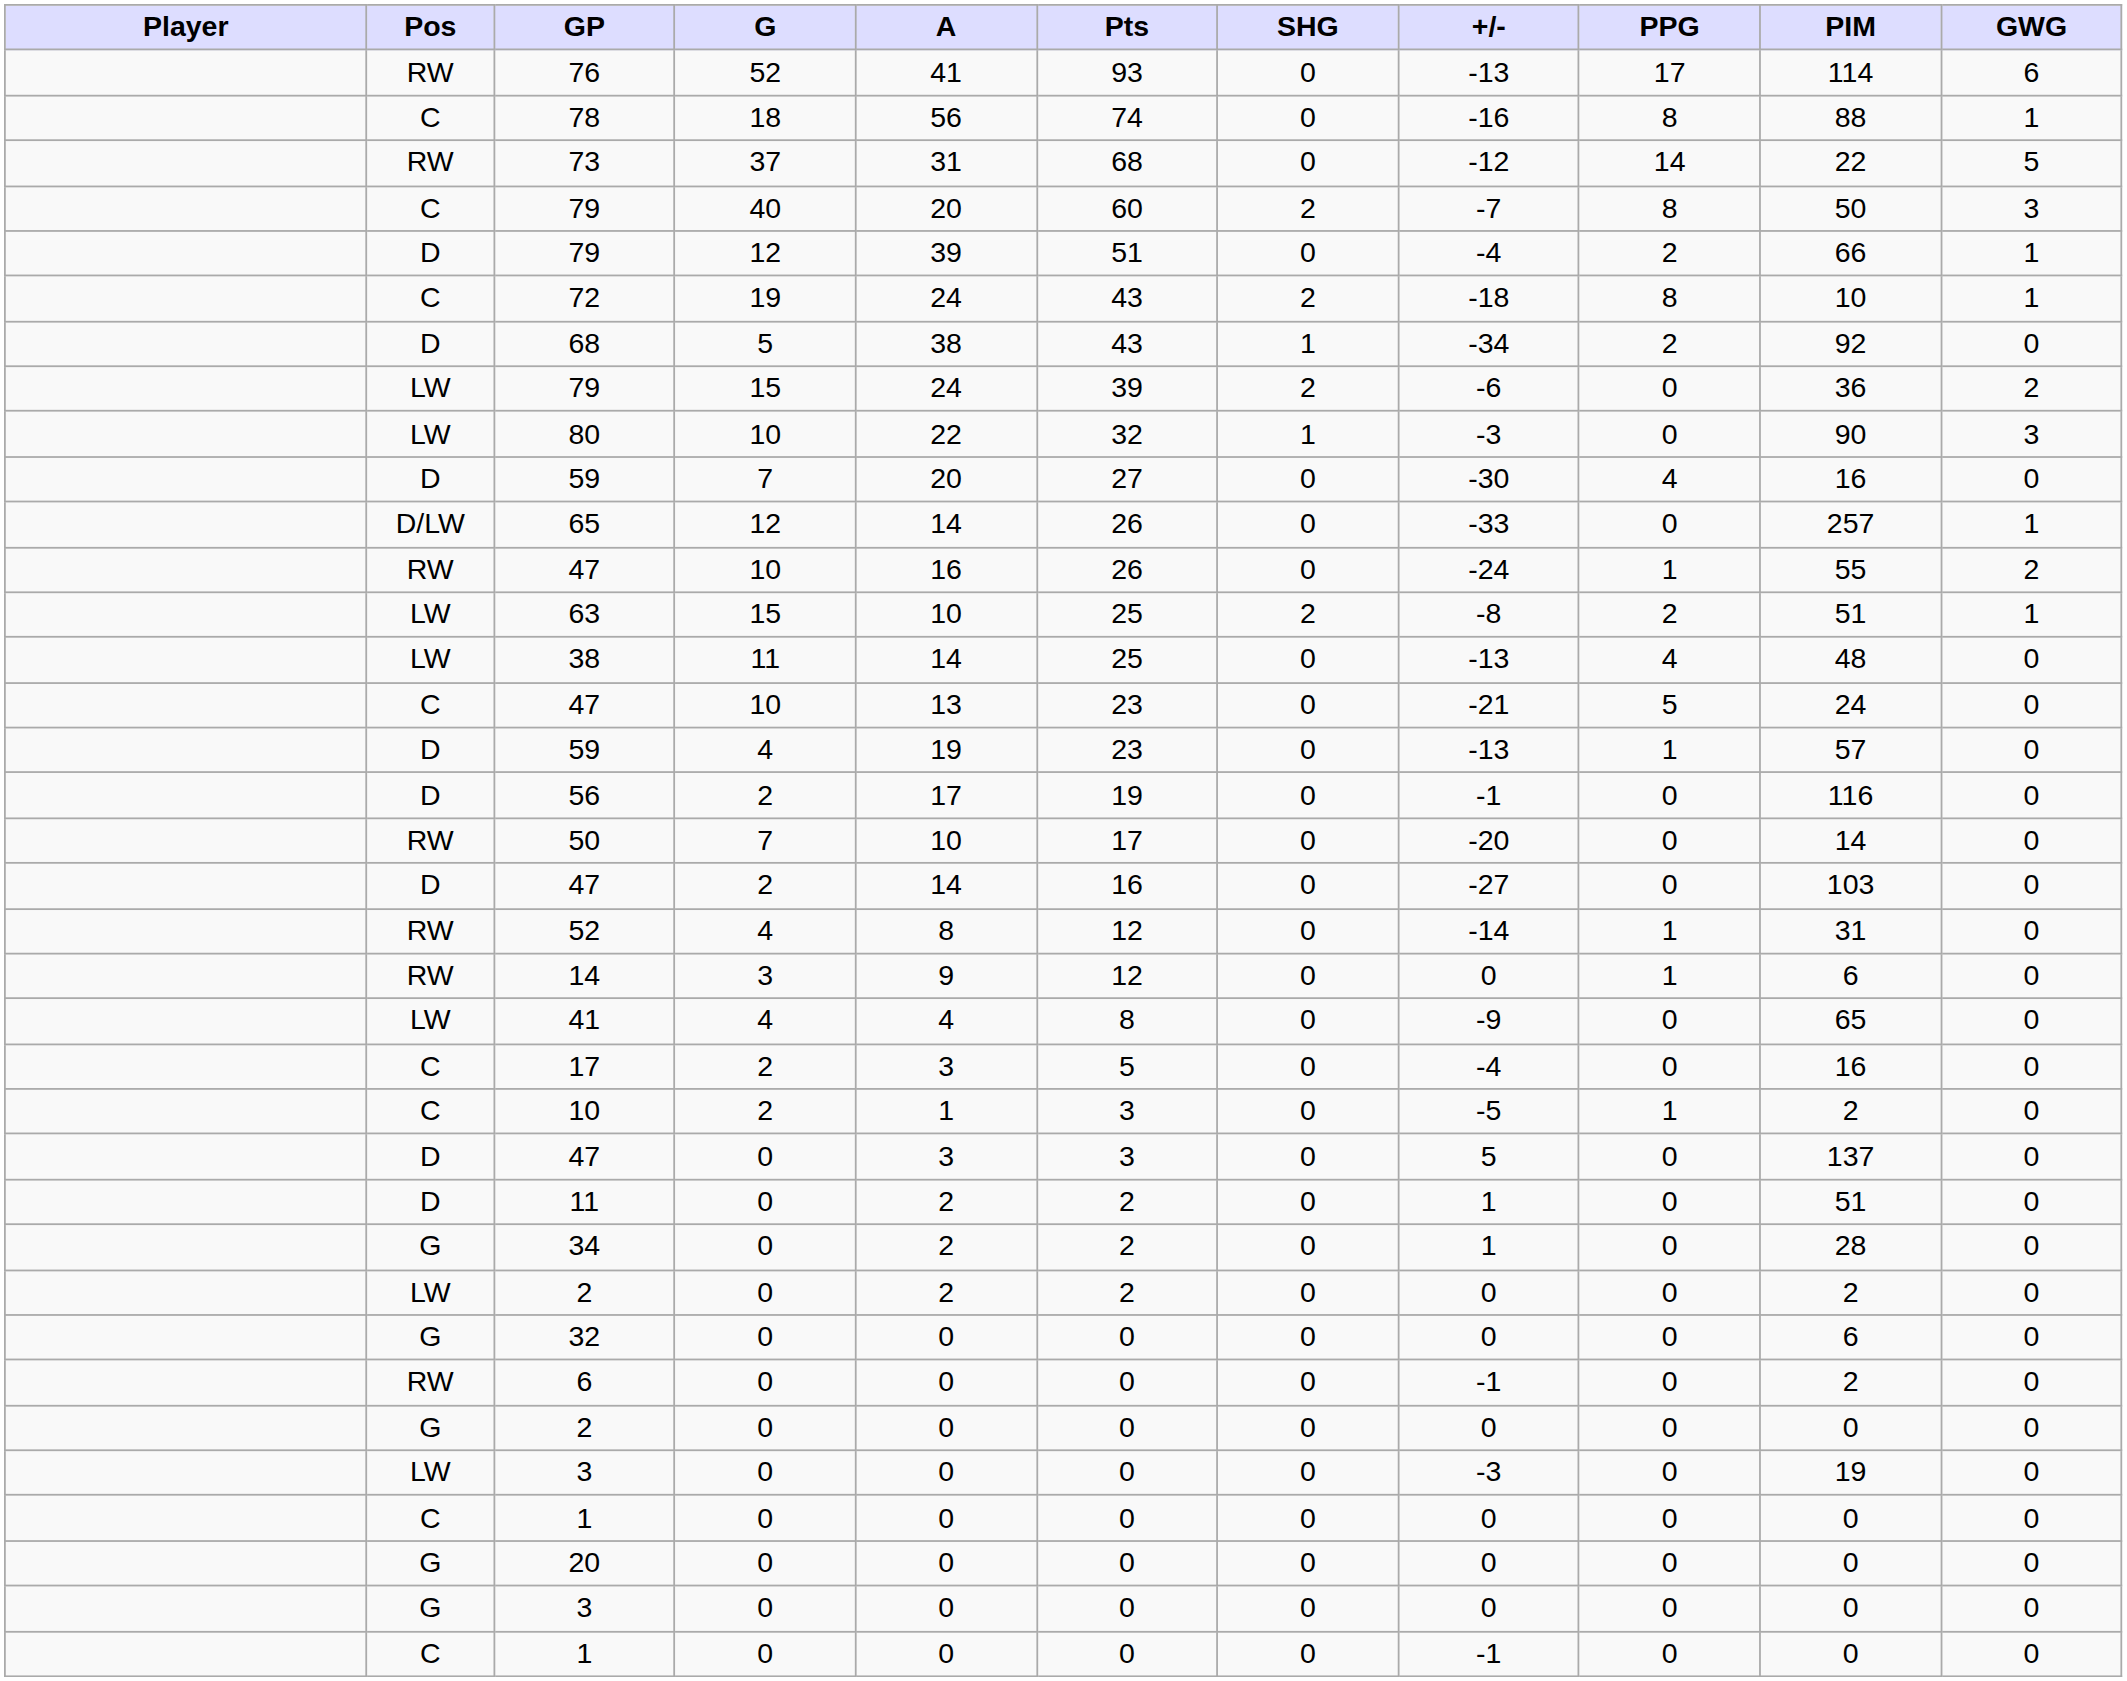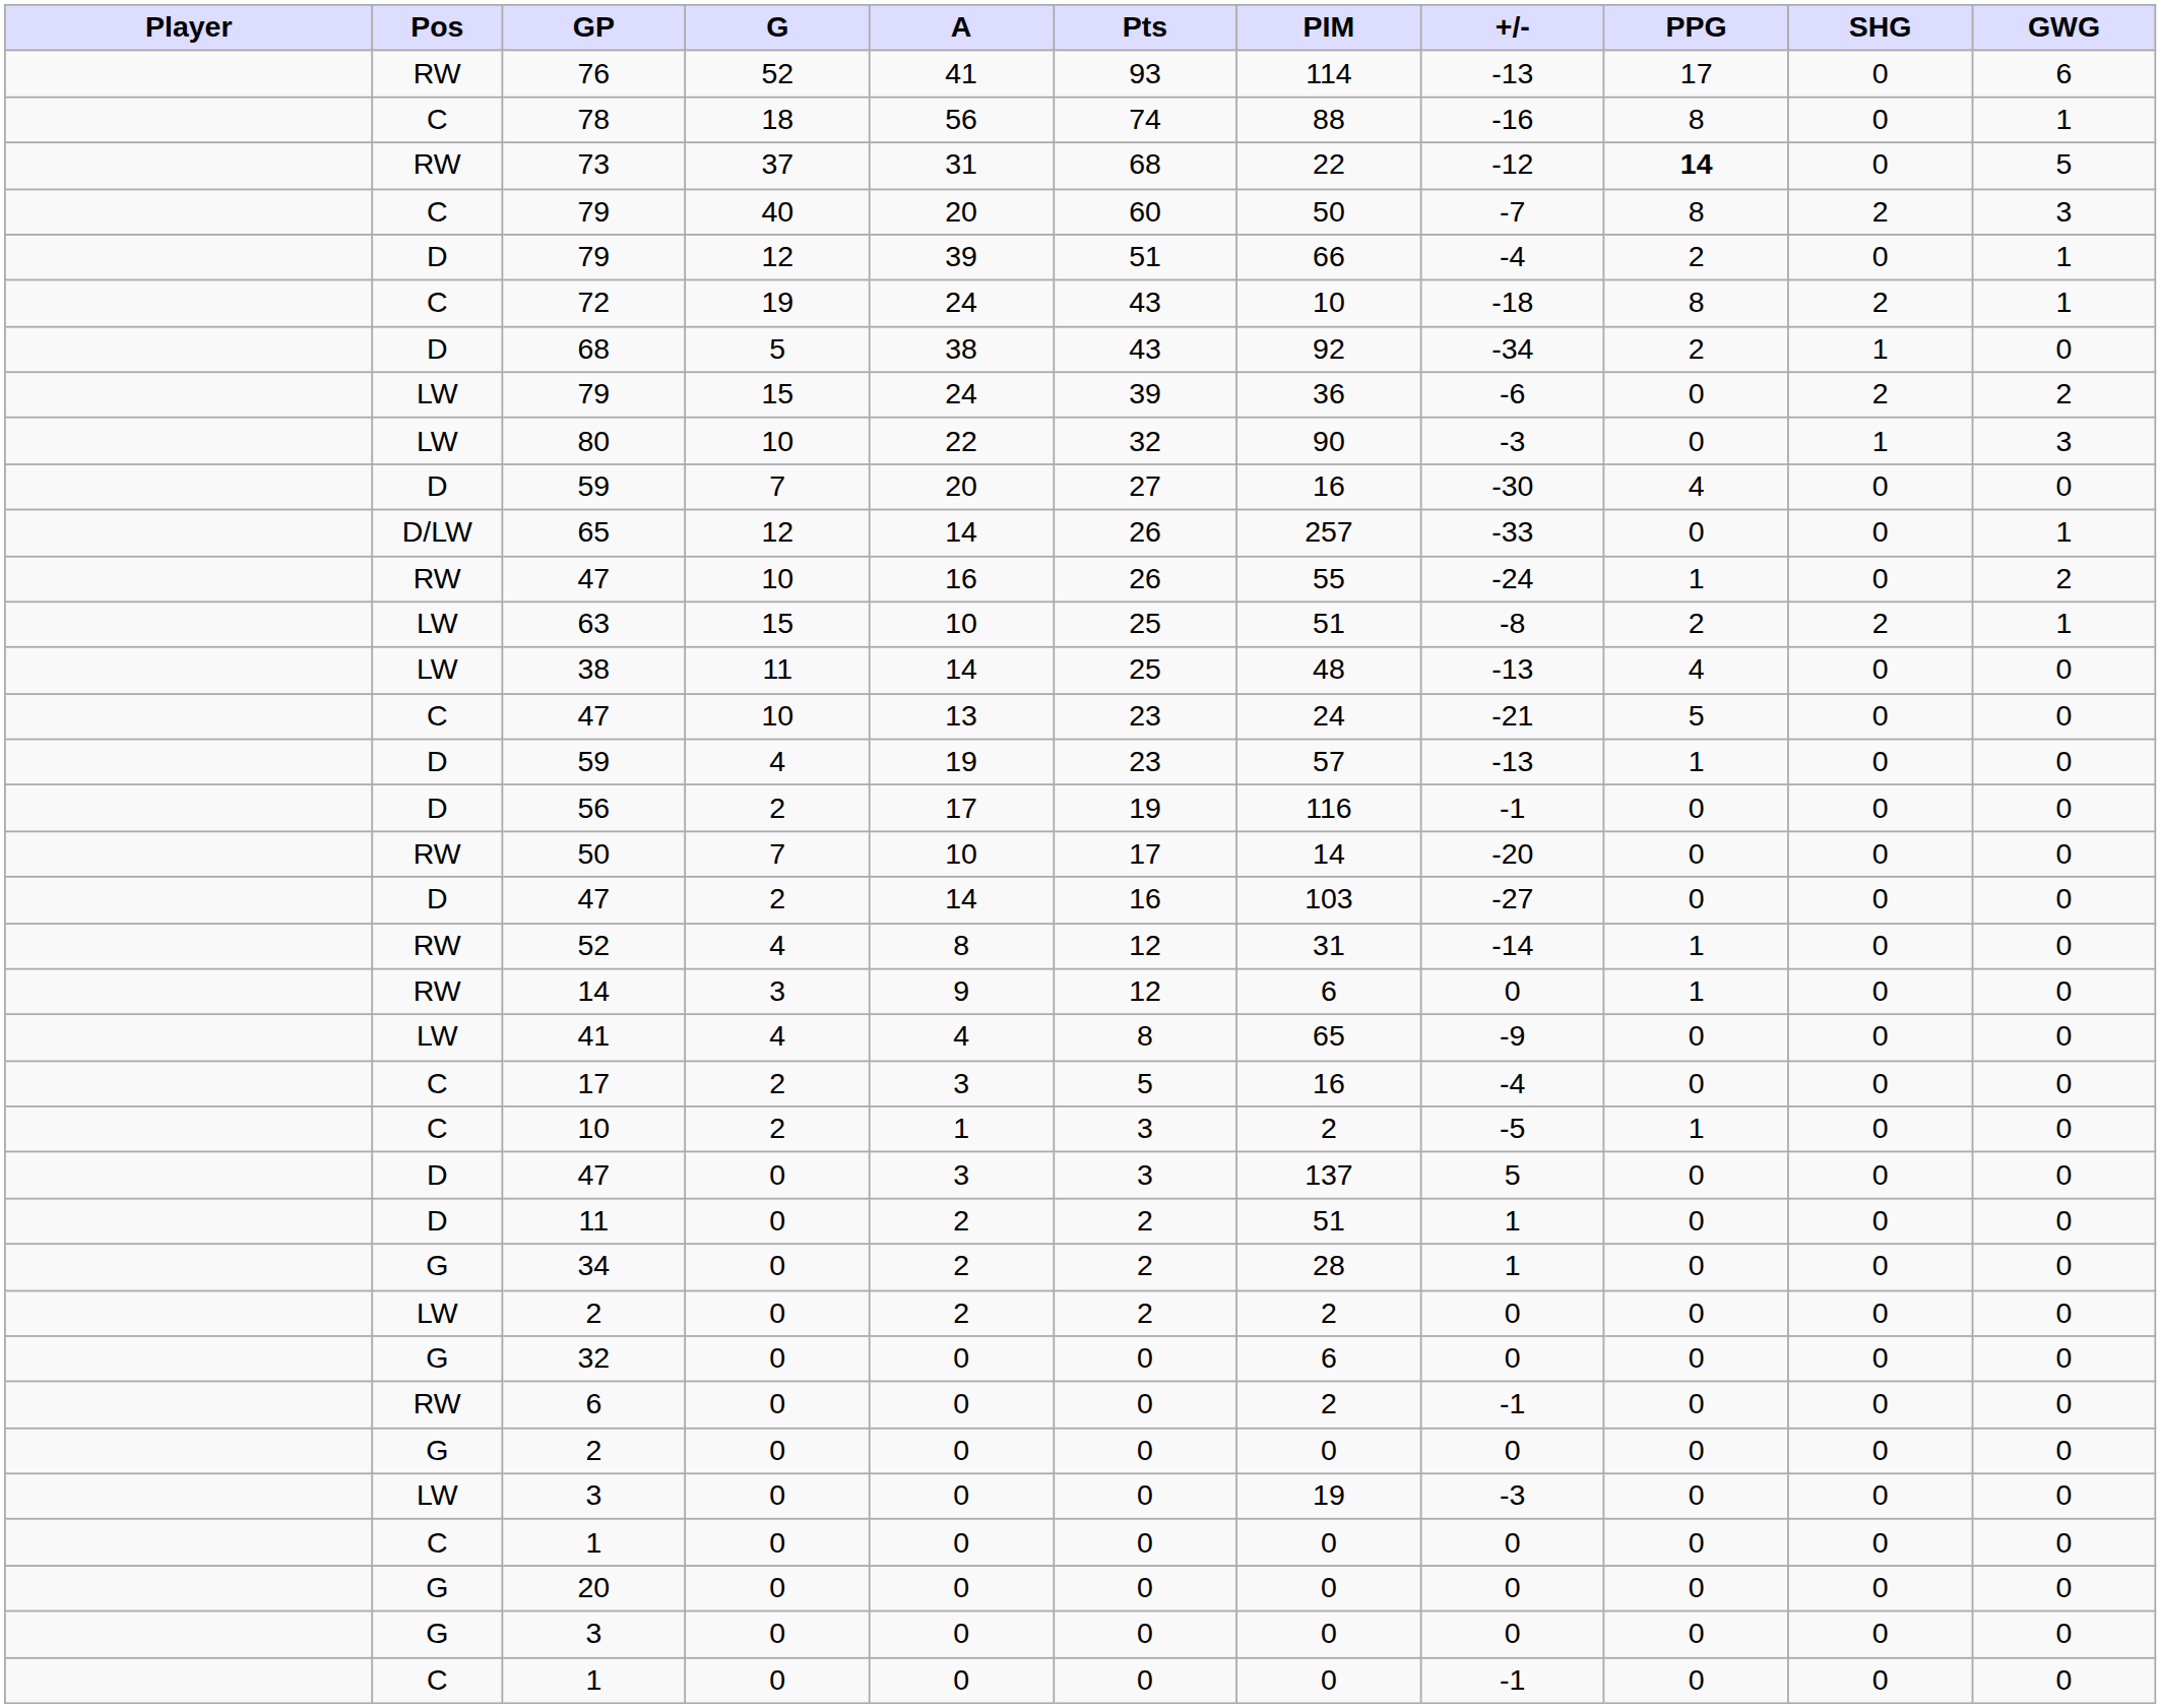 <table style="width:60%;" class="wikitable sortable">
 <tr style="text-align:center;">
 <th style="background:#ddf; width:10%;">Player</th>
 <th style="background:#ddf; width:3%;" title="Position">Pos</th>
 <th style="background:#ddf; width:5%;" title="Games played">GP</th>
 <th style="background:#ddf; width:5%;" title="Goals">G</th>
 <th style="background:#ddf; width:5%;" title="Assists">A</th>
 <th style="background:#ddf; width:5%;" title="Points">Pts</th>
-<th style="background:#ddf; width:5%;" title="Short-handed Goals">SHG</th>
+<th style="background:#ddf; width:5%;" title="Penalties in Minutes">PIM</th>
 <th style="background:#ddf; width:5%;" title="Plus/Minus">+/-</th>
 <th style="background:#ddf; width:5%;" title="Power Play Goals">PPG</th>
-<th style="background:#ddf; width:5%;" title="Penalties in Minutes">PIM</th>
+<th style="background:#ddf; width:5%;" title="Short-handed Goals">SHG</th>
 <th style="background:#ddf; width:5%;" title="Game-winning Goals">GWG</th>
 </tr>
 <tr style="text-align:center;">
 <td style="text-align:right;"></td>
 <td>RW</td>
 <td>76</td>
 <td>52</td>
 <td>41</td>
 <td>93</td>
-<td>0</td>
+<td>114</td>
 <td>-13</td>
 <td>17</td>
-<td>114</td>
+<td>0</td>
 <td>6</td>
 </tr>
 <tr style="text-align:center;">
 <td style="text-align:right;"></td>
 <td>C</td>
 <td>78</td>
 <td>18</td>
 <td>56</td>
 <td>74</td>
-<td>0</td>
+<td>88</td>
 <td>-16</td>
 <td>8</td>
-<td>88</td>
+<td>0</td>
 <td>1</td>
 </tr>
 <tr style="text-align:center;">
 <td style="text-align:right;"></td>
 <td>RW</td>
 <td>73</td>
 <td>37</td>
 <td>31</td>
 <td>68</td>
+<td>22</td>
+<td>-12</td>
+<td><strong>14</strong></td>
 <td>0</td>
-<td>-12</td>
-<td>14</td>
-<td>22</td>
 <td>5</td>
 </tr>
 <tr style="text-align:center;">
 <td style="text-align:right;"></td>
 <td>C</td>
 <td>79</td>
 <td>40</td>
 <td>20</td>
 <td>60</td>
-<td>2</td>
+<td>50</td>
 <td>-7</td>
 <td>8</td>
-<td>50</td>
+<td>2</td>
 <td>3</td>
 </tr>
 <tr style="text-align:center;">
 <td style="text-align:right;"></td>
 <td>D</td>
 <td>79</td>
 <td>12</td>
 <td>39</td>
 <td>51</td>
-<td>0</td>
+<td>66</td>
 <td>-4</td>
 <td>2</td>
-<td>66</td>
+<td>0</td>
 <td>1</td>
 </tr>
 <tr style="text-align:center;">
 <td style="text-align:right;"></td>
 <td>C</td>
 <td>72</td>
 <td>19</td>
 <td>24</td>
 <td>43</td>
-<td>2</td>
+<td>10</td>
 <td>-18</td>
 <td>8</td>
-<td>10</td>
+<td>2</td>
 <td>1</td>
 </tr>
 <tr style="text-align:center;">
 <td style="text-align:right;"></td>
 <td>D</td>
 <td>68</td>
 <td>5</td>
 <td>38</td>
 <td>43</td>
-<td>1</td>
+<td>92</td>
 <td>-34</td>
 <td>2</td>
-<td>92</td>
+<td>1</td>
 <td>0</td>
 </tr>
 <tr style="text-align:center;">
 <td style="text-align:right;"></td>
 <td>LW</td>
 <td>79</td>
 <td>15</td>
 <td>24</td>
 <td>39</td>
-<td>2</td>
+<td>36</td>
 <td>-6</td>
 <td>0</td>
-<td>36</td>
+<td>2</td>
 <td>2</td>
 </tr>
 <tr style="text-align:center;">
 <td style="text-align:right;"></td>
 <td>LW</td>
 <td>80</td>
 <td>10</td>
 <td>22</td>
 <td>32</td>
-<td>1</td>
+<td>90</td>
 <td>-3</td>
 <td>0</td>
-<td>90</td>
+<td>1</td>
 <td>3</td>
 </tr>
 <tr style="text-align:center;">
 <td style="text-align:right;"></td>
 <td>D</td>
 <td>59</td>
 <td>7</td>
 <td>20</td>
 <td>27</td>
-<td>0</td>
+<td>16</td>
 <td>-30</td>
 <td>4</td>
-<td>16</td>
+<td>0</td>
 <td>0</td>
 </tr>
 <tr style="text-align:center;">
 <td style="text-align:right;"></td>
 <td>D/LW</td>
 <td>65</td>
 <td>12</td>
 <td>14</td>
 <td>26</td>
-<td>0</td>
+<td>257</td>
 <td>-33</td>
 <td>0</td>
-<td>257</td>
+<td>0</td>
 <td>1</td>
 </tr>
 <tr style="text-align:center;">
 <td style="text-align:right;"></td>
 <td>RW</td>
 <td>47</td>
 <td>10</td>
 <td>16</td>
 <td>26</td>
-<td>0</td>
+<td>55</td>
 <td>-24</td>
 <td>1</td>
-<td>55</td>
+<td>0</td>
 <td>2</td>
 </tr>
 <tr style="text-align:center;">
 <td style="text-align:right;"></td>
 <td>LW</td>
 <td>63</td>
 <td>15</td>
 <td>10</td>
 <td>25</td>
-<td>2</td>
+<td>51</td>
 <td>-8</td>
 <td>2</td>
-<td>51</td>
+<td>2</td>
 <td>1</td>
 </tr>
 <tr style="text-align:center;">
 <td style="text-align:right;"></td>
 <td>LW</td>
 <td>38</td>
 <td>11</td>
 <td>14</td>
 <td>25</td>
-<td>0</td>
+<td>48</td>
 <td>-13</td>
 <td>4</td>
-<td>48</td>
+<td>0</td>
 <td>0</td>
 </tr>
 <tr style="text-align:center;">
 <td style="text-align:right;"></td>
 <td>C</td>
 <td>47</td>
 <td>10</td>
 <td>13</td>
 <td>23</td>
-<td>0</td>
+<td>24</td>
 <td>-21</td>
 <td>5</td>
-<td>24</td>
+<td>0</td>
 <td>0</td>
 </tr>
 <tr style="text-align:center;">
 <td style="text-align:right;"></td>
 <td>D</td>
 <td>59</td>
 <td>4</td>
 <td>19</td>
 <td>23</td>
-<td>0</td>
+<td>57</td>
 <td>-13</td>
 <td>1</td>
-<td>57</td>
+<td>0</td>
 <td>0</td>
 </tr>
 <tr style="text-align:center;">
 <td style="text-align:right;"></td>
 <td>D</td>
 <td>56</td>
 <td>2</td>
 <td>17</td>
 <td>19</td>
-<td>0</td>
+<td>116</td>
 <td>-1</td>
 <td>0</td>
-<td>116</td>
+<td>0</td>
 <td>0</td>
 </tr>
 <tr style="text-align:center;">
 <td style="text-align:right;"></td>
 <td>RW</td>
 <td>50</td>
 <td>7</td>
 <td>10</td>
 <td>17</td>
-<td>0</td>
+<td>14</td>
 <td>-20</td>
 <td>0</td>
-<td>14</td>
+<td>0</td>
 <td>0</td>
 </tr>
 <tr style="text-align:center;">
 <td style="text-align:right;"></td>
 <td>D</td>
 <td>47</td>
 <td>2</td>
 <td>14</td>
 <td>16</td>
-<td>0</td>
+<td>103</td>
 <td>-27</td>
 <td>0</td>
-<td>103</td>
+<td>0</td>
 <td>0</td>
 </tr>
 <tr style="text-align:center;">
 <td style="text-align:right;"></td>
 <td>RW</td>
 <td>52</td>
 <td>4</td>
 <td>8</td>
 <td>12</td>
-<td>0</td>
+<td>31</td>
 <td>-14</td>
 <td>1</td>
-<td>31</td>
+<td>0</td>
 <td>0</td>
 </tr>
 <tr style="text-align:center;">
 <td style="text-align:right;"></td>
 <td>RW</td>
 <td>14</td>
 <td>3</td>
 <td>9</td>
 <td>12</td>
-<td>0</td>
+<td>6</td>
 <td>0</td>
 <td>1</td>
-<td>6</td>
+<td>0</td>
 <td>0</td>
 </tr>
 <tr style="text-align:center;">
 <td style="text-align:right;"></td>
 <td>LW</td>
 <td>41</td>
 <td>4</td>
 <td>4</td>
 <td>8</td>
-<td>0</td>
+<td>65</td>
 <td>-9</td>
 <td>0</td>
-<td>65</td>
+<td>0</td>
 <td>0</td>
 </tr>
 <tr style="text-align:center;">
 <td style="text-align:right;"></td>
 <td>C</td>
 <td>17</td>
 <td>2</td>
 <td>3</td>
 <td>5</td>
-<td>0</td>
+<td>16</td>
 <td>-4</td>
 <td>0</td>
-<td>16</td>
+<td>0</td>
 <td>0</td>
 </tr>
 <tr style="text-align:center;">
 <td style="text-align:right;"></td>
 <td>C</td>
 <td>10</td>
 <td>2</td>
 <td>1</td>
 <td>3</td>
-<td>0</td>
+<td>2</td>
 <td>-5</td>
 <td>1</td>
-<td>2</td>
+<td>0</td>
 <td>0</td>
 </tr>
 <tr style="text-align:center;">
 <td style="text-align:right;"></td>
 <td>D</td>
 <td>47</td>
 <td>0</td>
 <td>3</td>
 <td>3</td>
-<td>0</td>
+<td>137</td>
 <td>5</td>
 <td>0</td>
-<td>137</td>
+<td>0</td>
 <td>0</td>
 </tr>
 <tr style="text-align:center;">
 <td style="text-align:right;"></td>
 <td>D</td>
 <td>11</td>
 <td>0</td>
 <td>2</td>
 <td>2</td>
-<td>0</td>
+<td>51</td>
 <td>1</td>
 <td>0</td>
-<td>51</td>
+<td>0</td>
 <td>0</td>
 </tr>
 <tr style="text-align:center;">
 <td style="text-align:right;"></td>
 <td>G</td>
 <td>34</td>
 <td>0</td>
 <td>2</td>
 <td>2</td>
-<td>0</td>
+<td>28</td>
 <td>1</td>
 <td>0</td>
-<td>28</td>
+<td>0</td>
 <td>0</td>
 </tr>
 <tr style="text-align:center;">
 <td style="text-align:right;"></td>
 <td>LW</td>
 <td>2</td>
 <td>0</td>
 <td>2</td>
 <td>2</td>
+<td>2</td>
 <td>0</td>
 <td>0</td>
 <td>0</td>
-<td>2</td>
 <td>0</td>
 </tr>
 <tr style="text-align:center;">
 <td style="text-align:right;"></td>
 <td>G</td>
 <td>32</td>
 <td>0</td>
 <td>0</td>
 <td>0</td>
+<td>6</td>
 <td>0</td>
 <td>0</td>
 <td>0</td>
-<td>6</td>
 <td>0</td>
 </tr>
 <tr style="text-align:center;">
 <td style="text-align:right;"></td>
 <td>RW</td>
 <td>6</td>
 <td>0</td>
 <td>0</td>
 <td>0</td>
-<td>0</td>
+<td>2</td>
 <td>-1</td>
 <td>0</td>
-<td>2</td>
+<td>0</td>
 <td>0</td>
 </tr>
 <tr style="text-align:center;">
 <td style="text-align:right;"></td>
 <td>G</td>
 <td>2</td>
 <td>0</td>
 <td>0</td>
 <td>0</td>
 <td>0</td>
 <td>0</td>
 <td>0</td>
 <td>0</td>
 <td>0</td>
 </tr>
 <tr style="text-align:center;">
 <td style="text-align:right;"></td>
 <td>LW</td>
 <td>3</td>
 <td>0</td>
 <td>0</td>
 <td>0</td>
-<td>0</td>
+<td>19</td>
 <td>-3</td>
 <td>0</td>
-<td>19</td>
+<td>0</td>
 <td>0</td>
 </tr>
 <tr style="text-align:center;">
 <td style="text-align:right;"></td>
 <td>C</td>
 <td>1</td>
 <td>0</td>
 <td>0</td>
 <td>0</td>
 <td>0</td>
 <td>0</td>
 <td>0</td>
 <td>0</td>
 <td>0</td>
 </tr>
 <tr style="text-align:center;">
 <td style="text-align:right;"></td>
 <td>G</td>
 <td>20</td>
 <td>0</td>
 <td>0</td>
 <td>0</td>
 <td>0</td>
 <td>0</td>
 <td>0</td>
 <td>0</td>
 <td>0</td>
 </tr>
 <tr style="text-align:center;">
 <td style="text-align:right;"></td>
 <td>G</td>
 <td>3</td>
 <td>0</td>
 <td>0</td>
 <td>0</td>
 <td>0</td>
 <td>0</td>
 <td>0</td>
 <td>0</td>
 <td>0</td>
 </tr>
 <tr style="text-align:center;">
 <td style="text-align:right;"></td>
 <td>C</td>
 <td>1</td>
 <td>0</td>
 <td>0</td>
 <td>0</td>
 <td>0</td>
 <td>-1</td>
 <td>0</td>
 <td>0</td>
 <td>0</td>
 </tr>
 </table>
